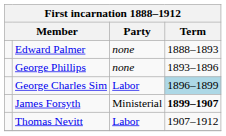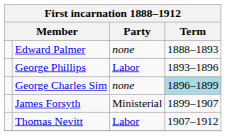 <table class="wikitable">
 <tr>
 <th colspan=5>First incarnation 1888–1912</th>
 </tr>
 <tr>
 <th colspan="2">Member</th>
 <th>Party</th>
 <th>Term</th>
 </tr>
 <tr>
 <td> </td>
 <td><a href='#'>Edward Palmer</a></td>
 <td><em>none</em></td>
 <td>1888–1893</td>
 </tr>
 <tr>
 <td> </td>
 <td><a href='#'>George Phillips</a></td>
-<td><em>none</em></td>
+<td><a href='#'>Labor</a></td>
 <td>1893–1896</td>
 </tr>
 <tr>
 <td> </td>
 <td><a href='#'>George Charles Sim</a></td>
-<td><a href='#'>Labor</a></td>
+<td><em>none</em></td>
 <td style="background: lightblue;">1896–1899</td>
 </tr>
 <tr>
 <td> </td>
 <td><a href='#'>James Forsyth</a></td>
 <td>Ministerial</td>
-<td><strong>1899–1907</strong></td>
+<td>1899–1907</td>
 </tr>
 <tr>
 <td> </td>
 <td><a href='#'>Thomas Nevitt</a></td>
 <td><a href='#'>Labor</a></td>
 <td>1907–1912</td>
 </tr>
 <tr>
 </tr>
 </table>
